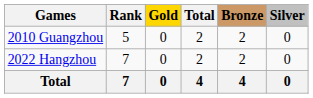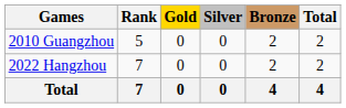 <table class="wikitable sortable" style="text-align:center">
 <tr>
 <th>Games</th>
 <th>Rank</th>
 <th style="background-color:gold;">Gold</th>
+<th style="background-color:silver;">Silver</th>
+<th style="background-color:#c96;">Bronze</th>
 <th>Total</th>
-<th style="background-color:#c96;">Bronze</th>
-<th style="background-color:silver;">Silver</th>
 </tr>
 <tr>
 <td align=left><a href='#'>2010 Guangzhou</a></td>
 <td>5</td>
 <td>0</td>
+<td>0</td>
 <td>2</td>
 <td>2</td>
-<td>0</td>
 </tr>
 <tr>
 <td align=left><a href='#'>2022 Hangzhou</a></td>
 <td>7</td>
 <td>0</td>
+<td>0</td>
 <td>2</td>
 <td>2</td>
-<td>0</td>
 </tr>
 <tr>
 <th>Total</th>
 <th>7</th>
 <th>0</th>
+<th>0</th>
 <th>4</th>
 <th>4</th>
-<th>0</th>
 </tr>
 </table>
